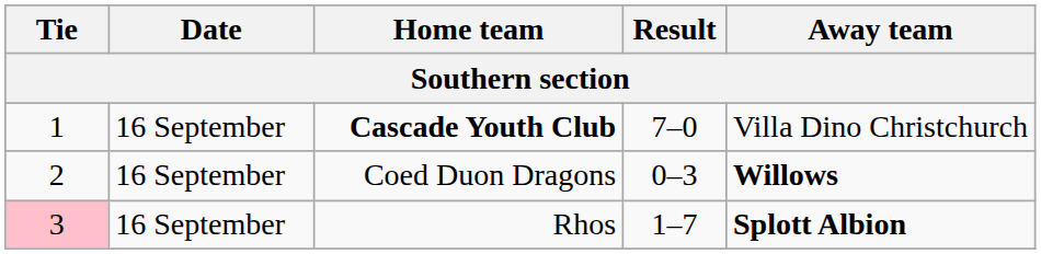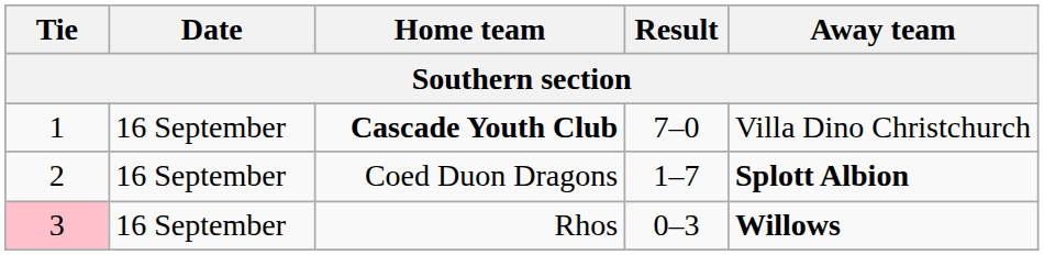 <table class="wikitable">
 <tr>
 <th width=10%>Tie</th>
 <th width=20%>Date</th>
 <th width=30%>Home team</th>
 <th width=10%>Result</th>
 <th width=30%>Away team</th>
 </tr>
 <tr>
 <th colspan=5>Southern section</th>
 </tr>
 <tr>
 <td style="text-align:center;">1</td>
 <td>16 September</td>
 <td style="text-align:right;"><strong>Cascade Youth Club</strong></td>
 <td style="text-align:center;">7–0</td>
 <td>Villa Dino Christchurch</td>
 </tr>
 <tr>
 <td style="text-align:center;">2</td>
 <td>16 September</td>
 <td style="text-align:right;">Coed Duon Dragons</td>
-<td style="text-align:center;">0–3</td>
-<td><strong>Willows</strong></td>
+<td style="text-align:center;">1–7</td>
+<td><strong>Splott Albion</strong></td>
 </tr>
 <tr>
 <td style="background: pink; text-align:center;">3</td>
 <td>16 September</td>
 <td style="text-align:right;">Rhos</td>
-<td style="text-align:center;">1–7</td>
-<td><strong>Splott Albion</strong></td>
+<td style="text-align:center;">0–3</td>
+<td><strong>Willows</strong></td>
 </tr>
 </table>
